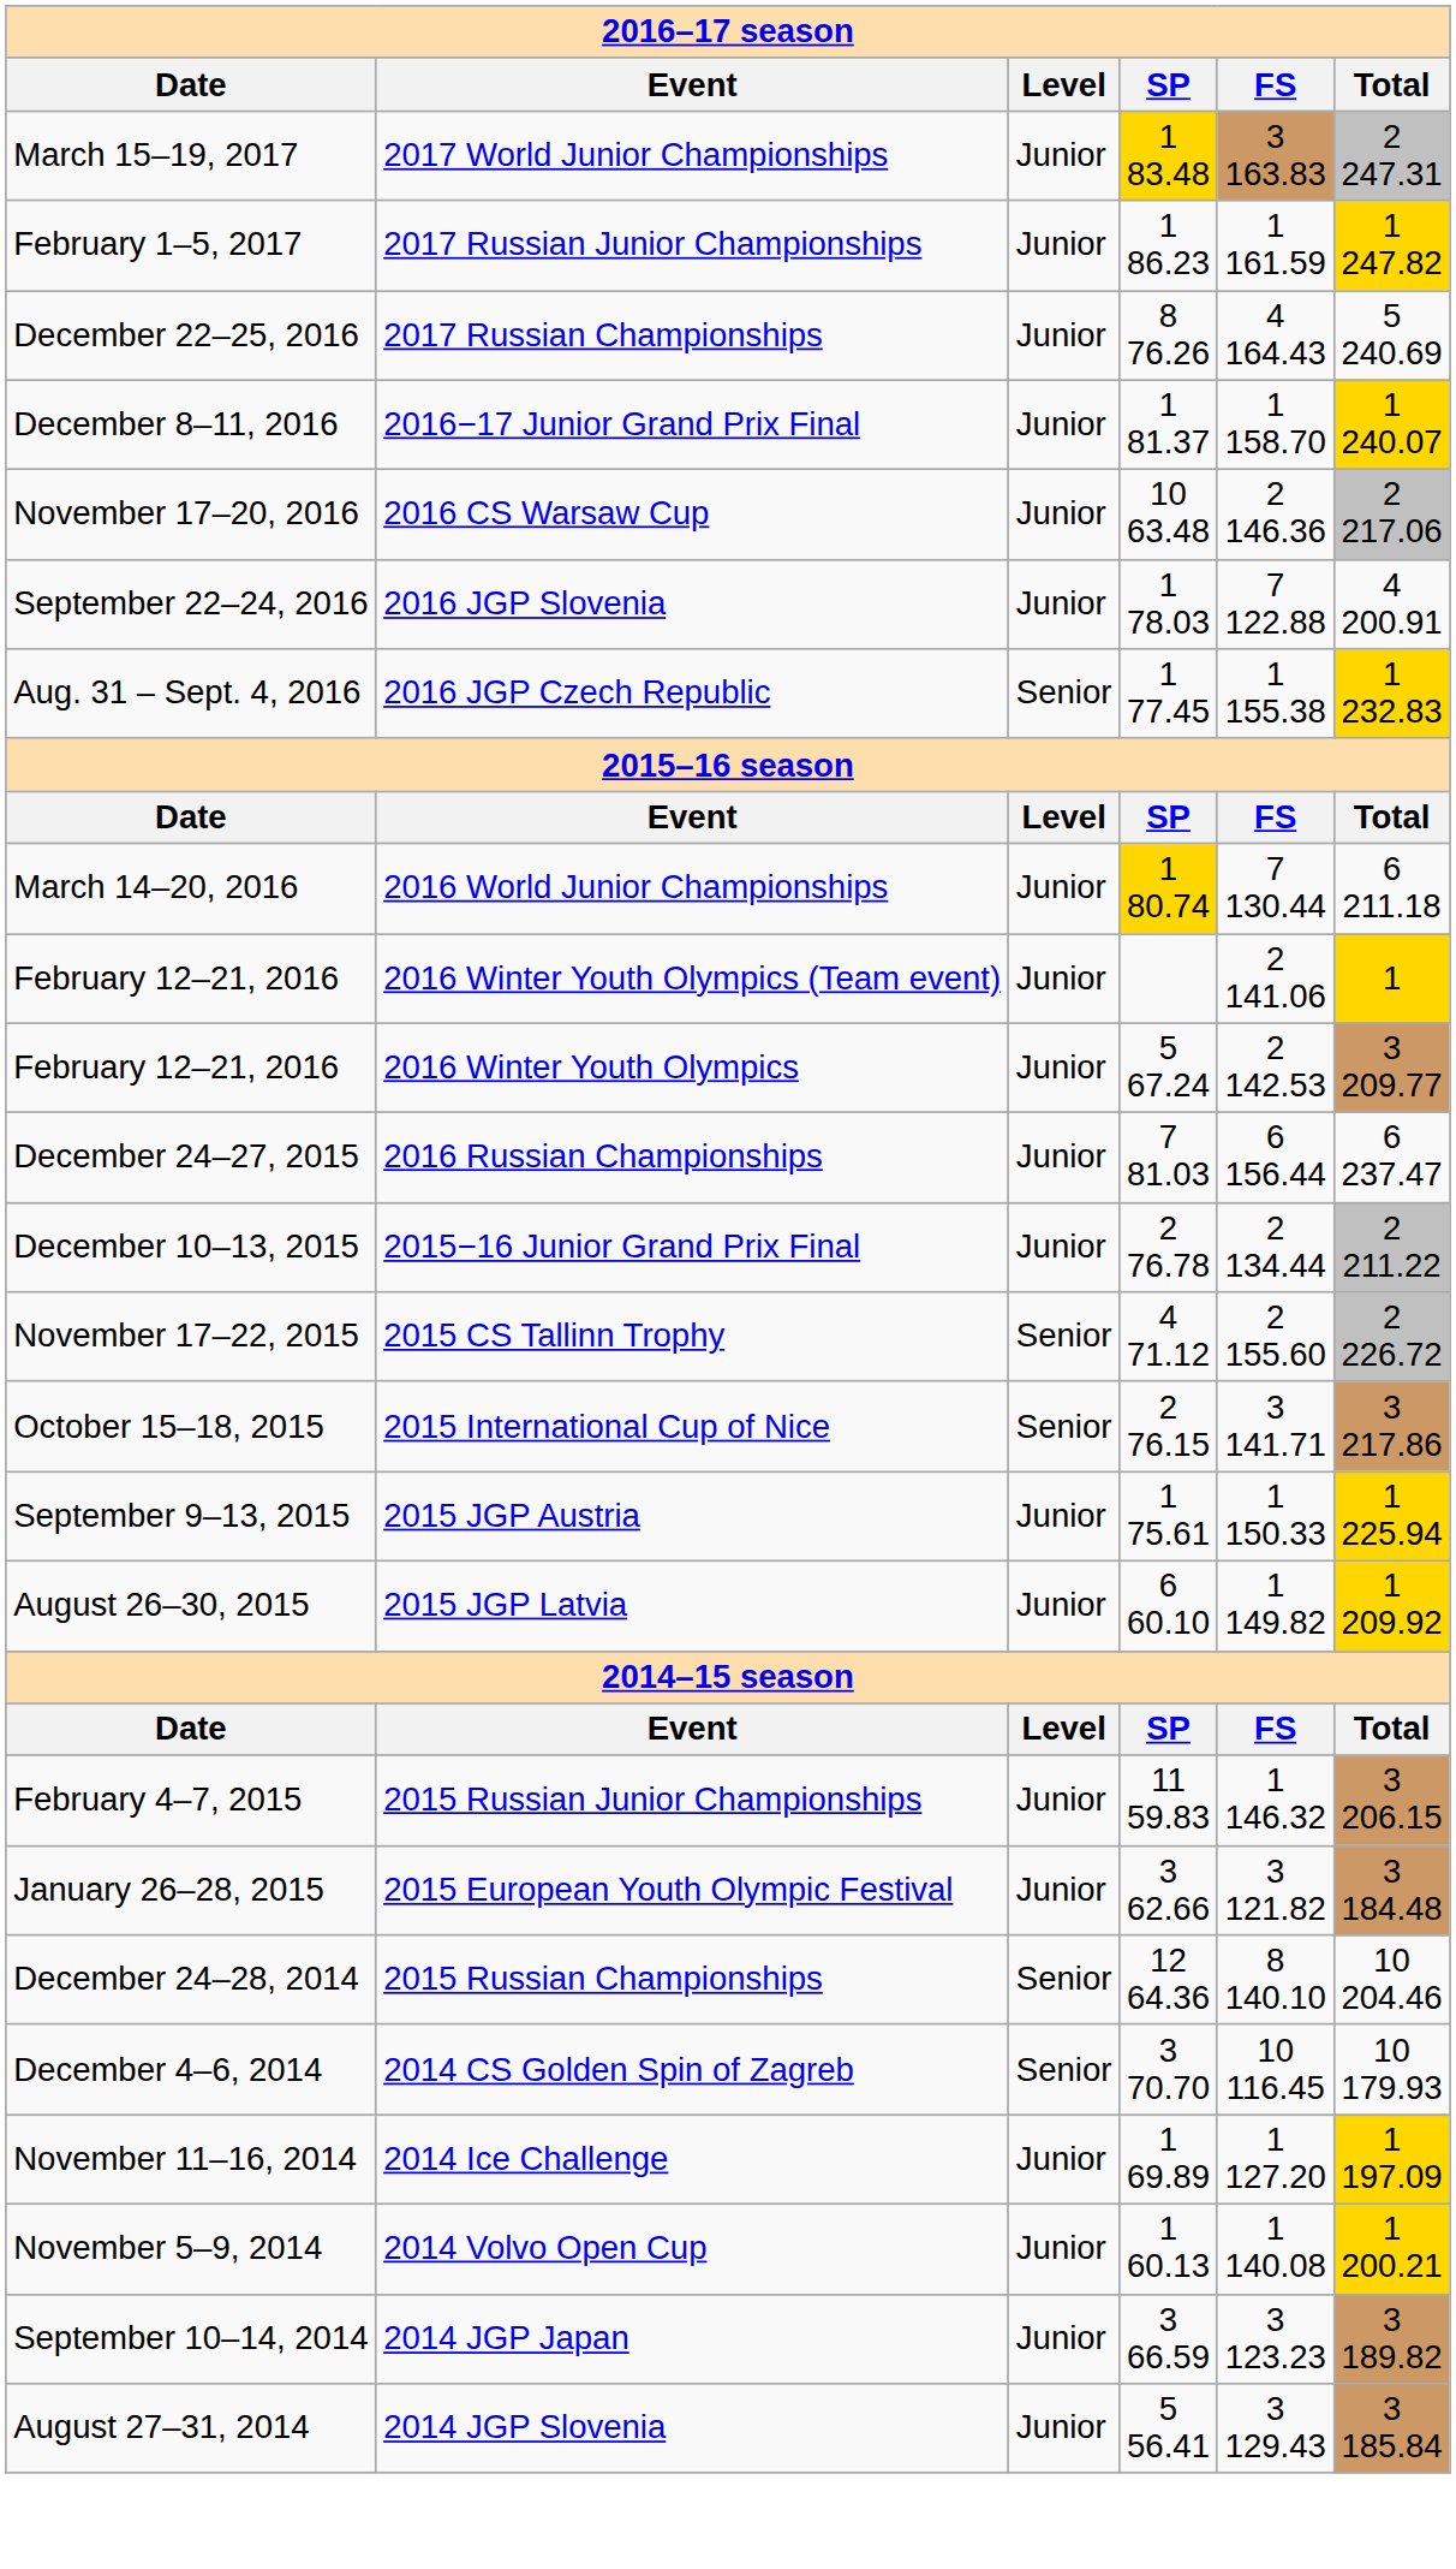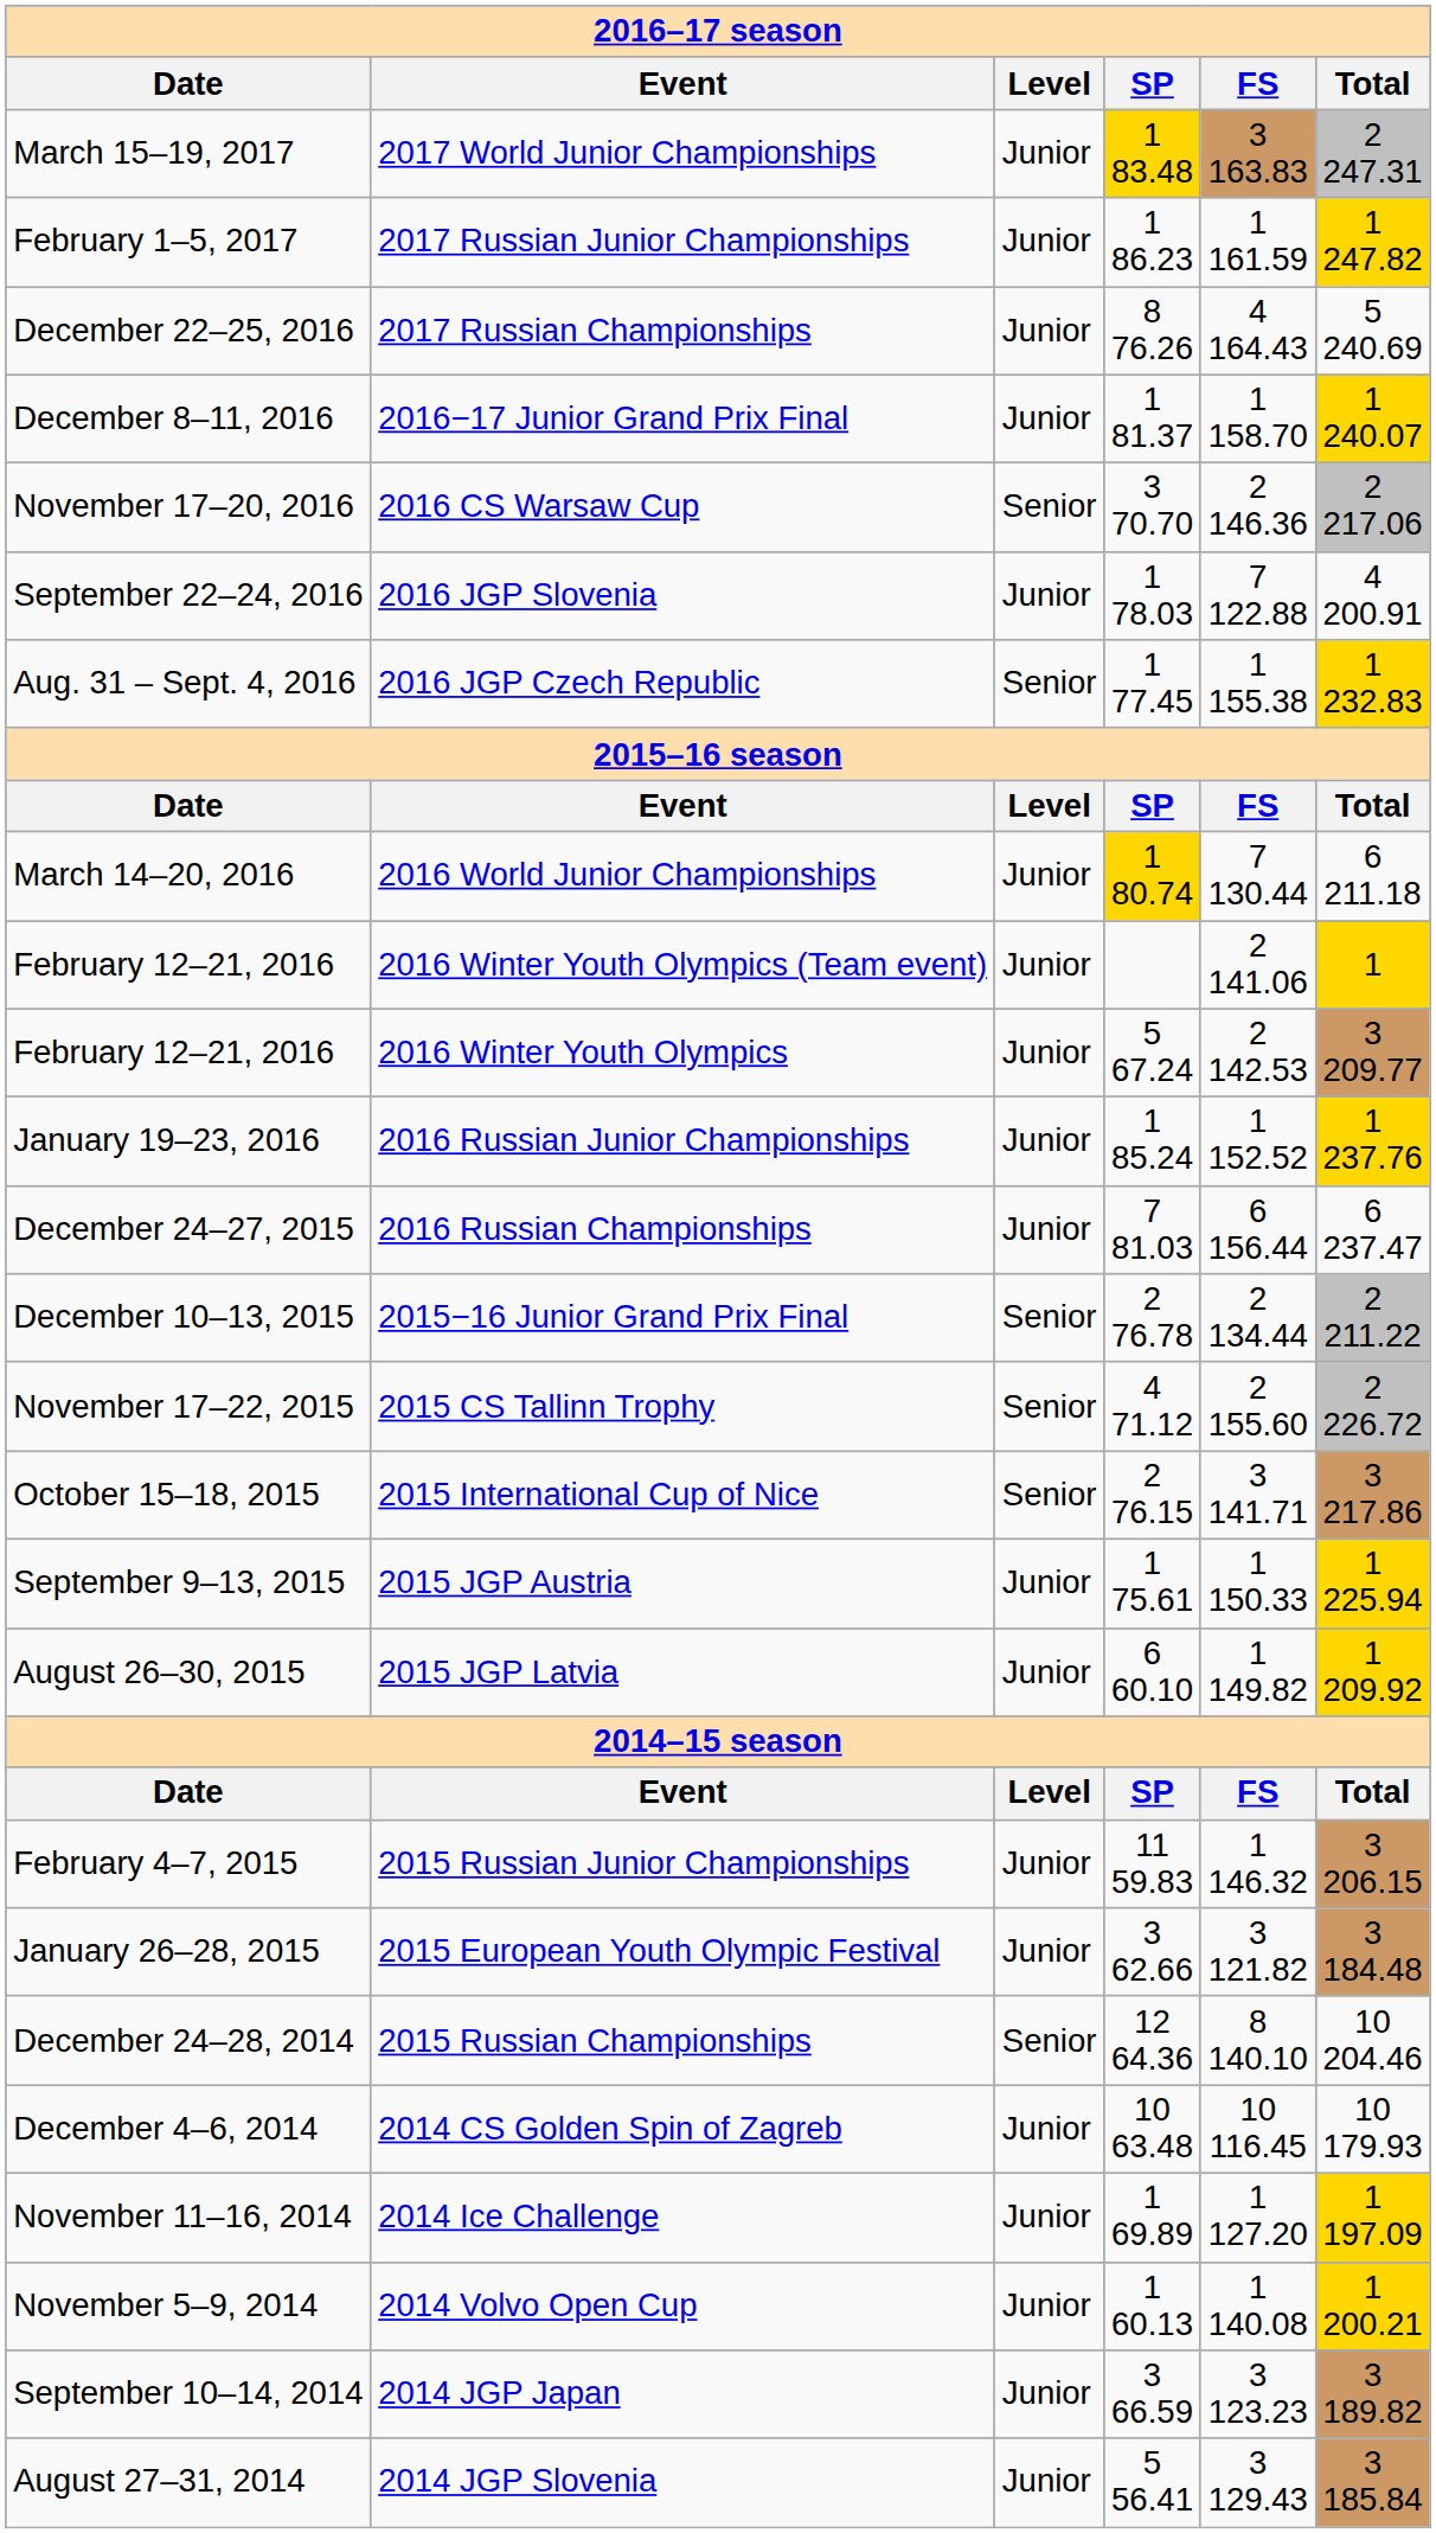 <table class="wikitable">
 <tr>
 <td style="background-color: #ffdead; " colspan=6 align=center><a href='#'><strong>2016–17 season</strong></a></td>
 </tr>
 <tr>
 <th>Date</th>
 <th>Event</th>
 <th>Level</th>
 <th><a href='#'>SP</a></th>
 <th><a href='#'>FS</a></th>
 <th>Total</th>
 </tr>
 <tr>
 <td>March 15–19, 2017</td>
 <td><a href='#'>2017 World Junior Championships</a></td>
 <td>Junior</td>
 <td align=center bgcolor=gold>1 <br> 83.48</td>
 <td align="center" bgcolor="#cc9966">3 <br> 163.83</td>
 <td align=center bgcolor=silver>2 <br> 247.31</td>
 </tr>
 <tr>
 <td>February 1–5, 2017</td>
 <td><a href='#'>2017 Russian Junior Championships</a></td>
 <td>Junior</td>
 <td align=center>1 <br> 86.23</td>
 <td align=center>1 <br> 161.59</td>
 <td align=center bgcolor=gold>1 <br> 247.82</td>
 </tr>
 <tr>
 <td>December 22–25, 2016</td>
 <td><a href='#'>2017 Russian Championships</a></td>
 <td>Junior</td>
 <td align=center>8 <br> 76.26</td>
 <td align=center>4 <br> 164.43</td>
 <td align=center>5 <br> 240.69</td>
 </tr>
 <tr>
 <td>December 8–11, 2016</td>
 <td><a href='#'>2016−17 Junior Grand Prix Final</a></td>
 <td>Junior</td>
 <td align=center>1 <br> 81.37</td>
 <td align=center>1 <br> 158.70</td>
 <td align=center bgcolor=gold>1 <br> 240.07</td>
 </tr>
 <tr>
 <td>November 17–20, 2016</td>
 <td><a href='#'>2016 CS Warsaw Cup</a></td>
-<td>Junior</td>
-<td align=center>10 <br> 63.48</td>
+<td>Senior</td>
+<td align=center>3 <br> 70.70</td>
 <td align=center>2 <br> 146.36</td>
 <td align=center bgcolor=silver>2 <br> 217.06</td>
 </tr>
 <tr>
 <td>September 22–24, 2016</td>
 <td><a href='#'>2016 JGP Slovenia</a></td>
 <td>Junior</td>
 <td align=center>1 <br> 78.03</td>
 <td align=center>7 <br> 122.88</td>
 <td align=center>4 <br> 200.91</td>
 </tr>
 <tr>
 <td>Aug. 31 – Sept. 4, 2016</td>
 <td><a href='#'>2016 JGP Czech Republic</a></td>
 <td>Senior</td>
 <td align=center>1 <br> 77.45</td>
 <td align=center>1 <br> 155.38</td>
 <td align=center bgcolor=gold>1 <br> 232.83</td>
 </tr>
 <tr>
 <td style="background-color: #ffdead; " colspan=6 align=center><a href='#'><strong>2015–16 season</strong></a></td>
 </tr>
 <tr>
 <th>Date</th>
 <th>Event</th>
 <th>Level</th>
 <th><a href='#'>SP</a></th>
 <th><a href='#'>FS</a></th>
 <th>Total</th>
 </tr>
 <tr>
 <td>March 14–20, 2016</td>
 <td><a href='#'>2016 World Junior Championships</a></td>
 <td>Junior</td>
 <td align=center bgcolor=gold>1 <br> 80.74</td>
 <td align=center>7 <br> 130.44</td>
 <td align=center>6 <br> 211.18</td>
 </tr>
 <tr>
 <td>February 12–21, 2016</td>
 <td><a href='#'>2016 Winter Youth Olympics (Team event)</a></td>
 <td>Junior</td>
 <td align=center></td>
 <td align=center>2 <br> 141.06</td>
 <td align=center bgcolor=gold>1 <br></td>
 </tr>
 <tr>
 <td>February 12–21, 2016</td>
 <td><a href='#'>2016 Winter Youth Olympics</a></td>
 <td>Junior</td>
 <td align=center>5 <br> 67.24</td>
 <td align=center>2 <br> 142.53</td>
 <td align="center" bgcolor="#cc9966">3 <br> 209.77</td>
 </tr>
 <tr>
+<td>January 19–23, 2016</td>
+<td><a href='#'>2016 Russian Junior Championships</a></td>
+<td>Junior</td>
+<td align=center>1 <br> 85.24</td>
+<td align=center>1 <br> 152.52</td>
+<td align=center bgcolor=gold>1 <br> 237.76</td>
+</tr>
+<tr>
 <td>December 24–27, 2015</td>
 <td><a href='#'>2016 Russian Championships</a></td>
 <td>Junior</td>
 <td align=center>7 <br> 81.03</td>
 <td align=center>6 <br> 156.44</td>
 <td align=center>6 <br> 237.47</td>
 </tr>
 <tr>
 <td>December 10–13, 2015</td>
 <td><a href='#'>2015−16 Junior Grand Prix Final</a></td>
-<td>Junior</td>
+<td>Senior</td>
 <td align=center>2 <br> 76.78</td>
 <td align=center>2 <br> 134.44</td>
 <td align=center bgcolor=silver>2 <br> 211.22</td>
 </tr>
 <tr>
 <td>November 17–22, 2015</td>
 <td><a href='#'>2015 CS Tallinn Trophy</a></td>
 <td>Senior</td>
 <td align=center>4 <br> 71.12</td>
 <td align=center>2 <br> 155.60</td>
 <td align=center bgcolor=silver>2 <br> 226.72</td>
 </tr>
 <tr>
 <td>October 15–18, 2015</td>
 <td><a href='#'>2015 International Cup of Nice</a></td>
 <td>Senior</td>
 <td align=center>2 <br> 76.15</td>
 <td align=center>3 <br> 141.71</td>
 <td align="center" bgcolor="#cc9966">3 <br> 217.86</td>
 </tr>
 <tr>
 <td>September 9–13, 2015</td>
 <td><a href='#'>2015 JGP Austria</a></td>
 <td>Junior</td>
 <td align=center>1 <br> 75.61</td>
 <td align=center>1 <br> 150.33</td>
 <td align=center bgcolor=gold>1 <br> 225.94</td>
 </tr>
 <tr>
 <td>August 26–30, 2015</td>
 <td><a href='#'>2015 JGP Latvia</a></td>
 <td>Junior</td>
 <td align=center>6 <br> 60.10</td>
 <td align=center>1 <br> 149.82</td>
 <td align=center bgcolor=gold>1 <br> 209.92</td>
 </tr>
 <tr>
 <td style="background-color: #ffdead; " colspan=6 align=center><a href='#'><strong>2014–15 season</strong></a></td>
 </tr>
 <tr>
 <th>Date</th>
 <th>Event</th>
 <th>Level</th>
 <th><a href='#'>SP</a></th>
 <th><a href='#'>FS</a></th>
 <th>Total</th>
 </tr>
 <tr>
 <td>February 4–7, 2015</td>
 <td><a href='#'>2015 Russian Junior Championships</a></td>
 <td>Junior</td>
 <td align=center>11 <br> 59.83</td>
 <td align=center>1 <br> 146.32</td>
 <td align="center" bgcolor="#cc9966">3 <br> 206.15</td>
 </tr>
 <tr>
 <td>January 26–28, 2015</td>
 <td><a href='#'>2015 European Youth Olympic Festival</a></td>
 <td>Junior</td>
 <td align=center>3 <br> 62.66</td>
 <td align=center>3 <br> 121.82</td>
 <td align="center" bgcolor="#cc9966">3 <br> 184.48</td>
 </tr>
 <tr>
 <td>December 24–28, 2014</td>
 <td><a href='#'>2015 Russian Championships</a></td>
 <td>Senior</td>
 <td align=center>12 <br> 64.36</td>
 <td align=center>8 <br> 140.10</td>
 <td align=center>10 <br> 204.46</td>
 </tr>
 <tr>
 <td>December 4–6, 2014</td>
 <td><a href='#'>2014 CS Golden Spin of Zagreb</a></td>
-<td>Senior</td>
-<td align=center>3 <br> 70.70</td>
+<td>Junior</td>
+<td align=center>10 <br> 63.48</td>
 <td align=center>10 <br> 116.45</td>
 <td align=center>10 <br> 179.93</td>
 </tr>
 <tr>
 <td>November 11–16, 2014</td>
 <td><a href='#'>2014 Ice Challenge</a></td>
 <td>Junior</td>
 <td align=center>1 <br> 69.89</td>
 <td align=center>1 <br> 127.20</td>
 <td align=center bgcolor=gold>1 <br> 197.09</td>
 </tr>
 <tr>
 <td>November 5–9, 2014</td>
 <td><a href='#'>2014 Volvo Open Cup</a></td>
 <td>Junior</td>
 <td align=center>1 <br> 60.13</td>
 <td align=center>1 <br> 140.08</td>
 <td align=center bgcolor=gold>1 <br> 200.21</td>
 </tr>
 <tr>
 <td>September 10–14, 2014</td>
 <td><a href='#'>2014 JGP Japan</a></td>
 <td>Junior</td>
 <td align=center>3 <br> 66.59</td>
 <td align=center>3 <br> 123.23</td>
 <td align="center" bgcolor="#cc9966">3 <br> 189.82</td>
 </tr>
 <tr>
 <td>August 27–31, 2014</td>
 <td><a href='#'>2014 JGP Slovenia</a></td>
 <td>Junior</td>
 <td align=center>5 <br> 56.41</td>
 <td align=center>3 <br> 129.43</td>
 <td align="center" bgcolor="#cc9966">3 <br> 185.84</td>
 </tr>
 </table>
